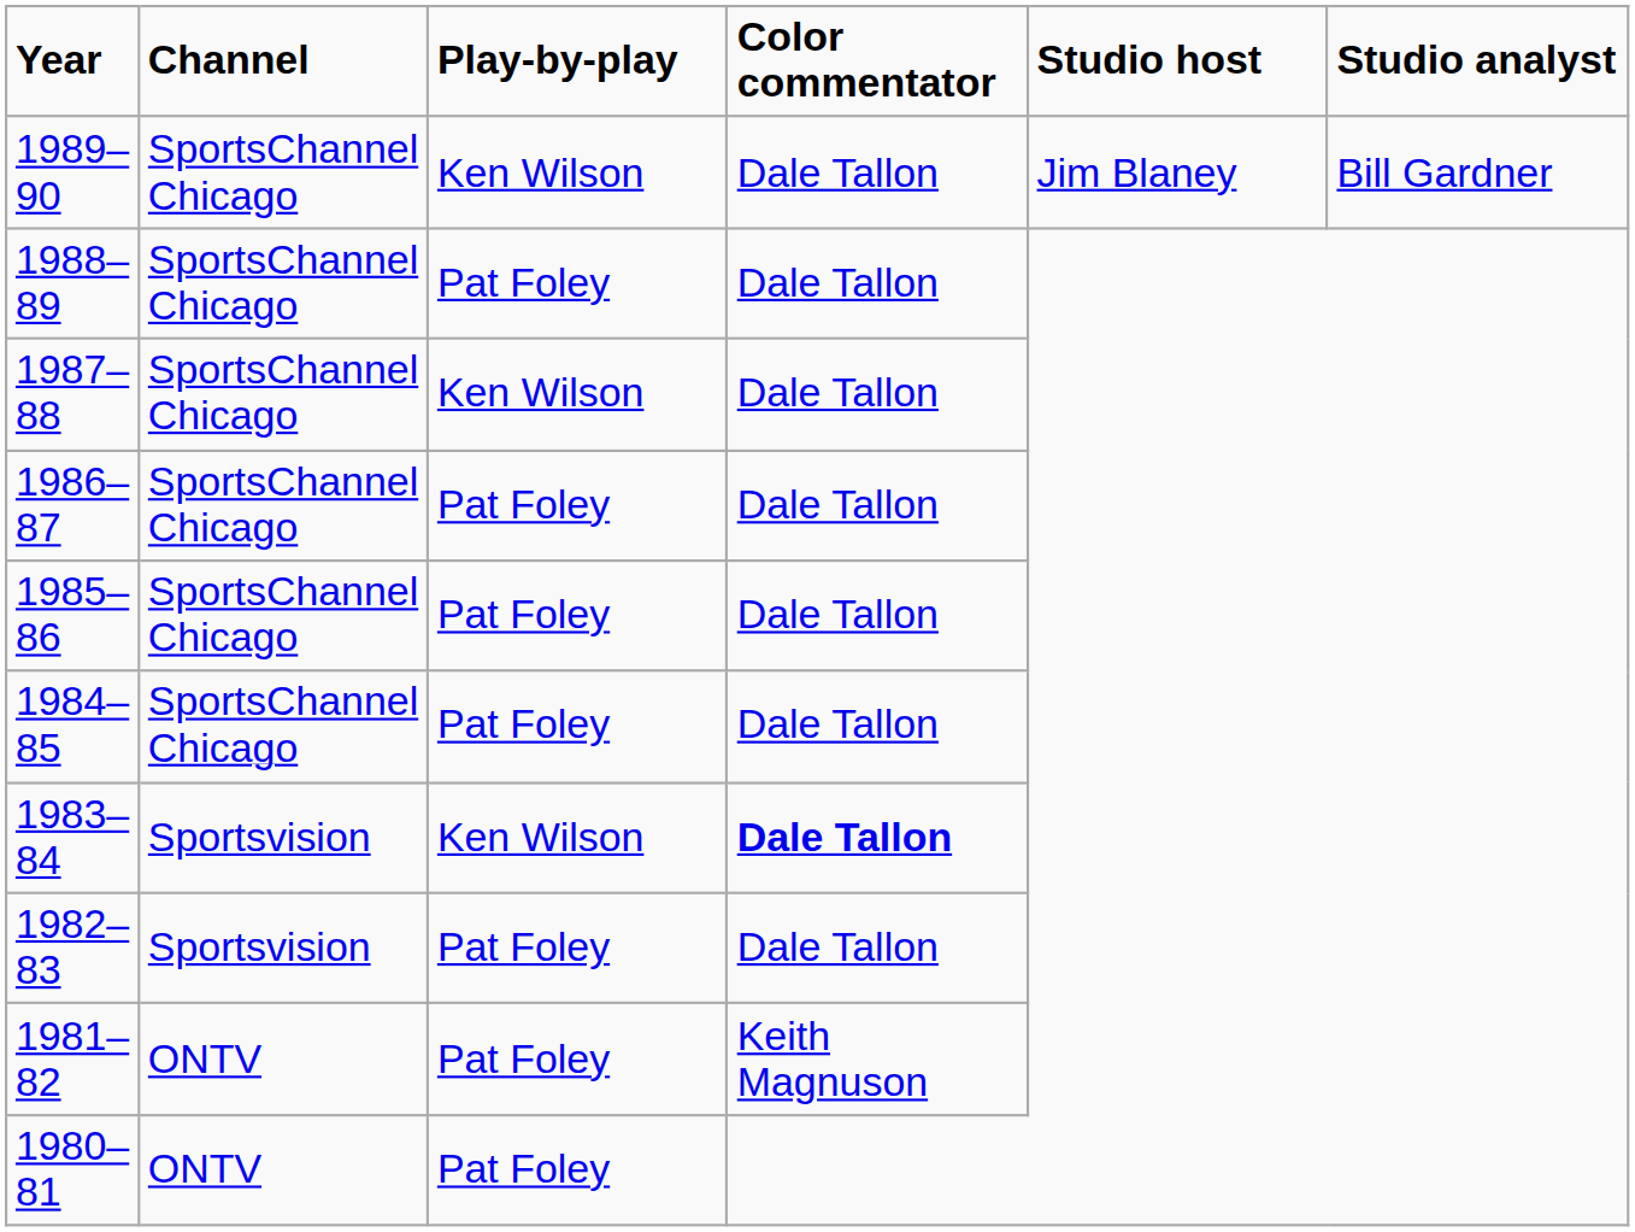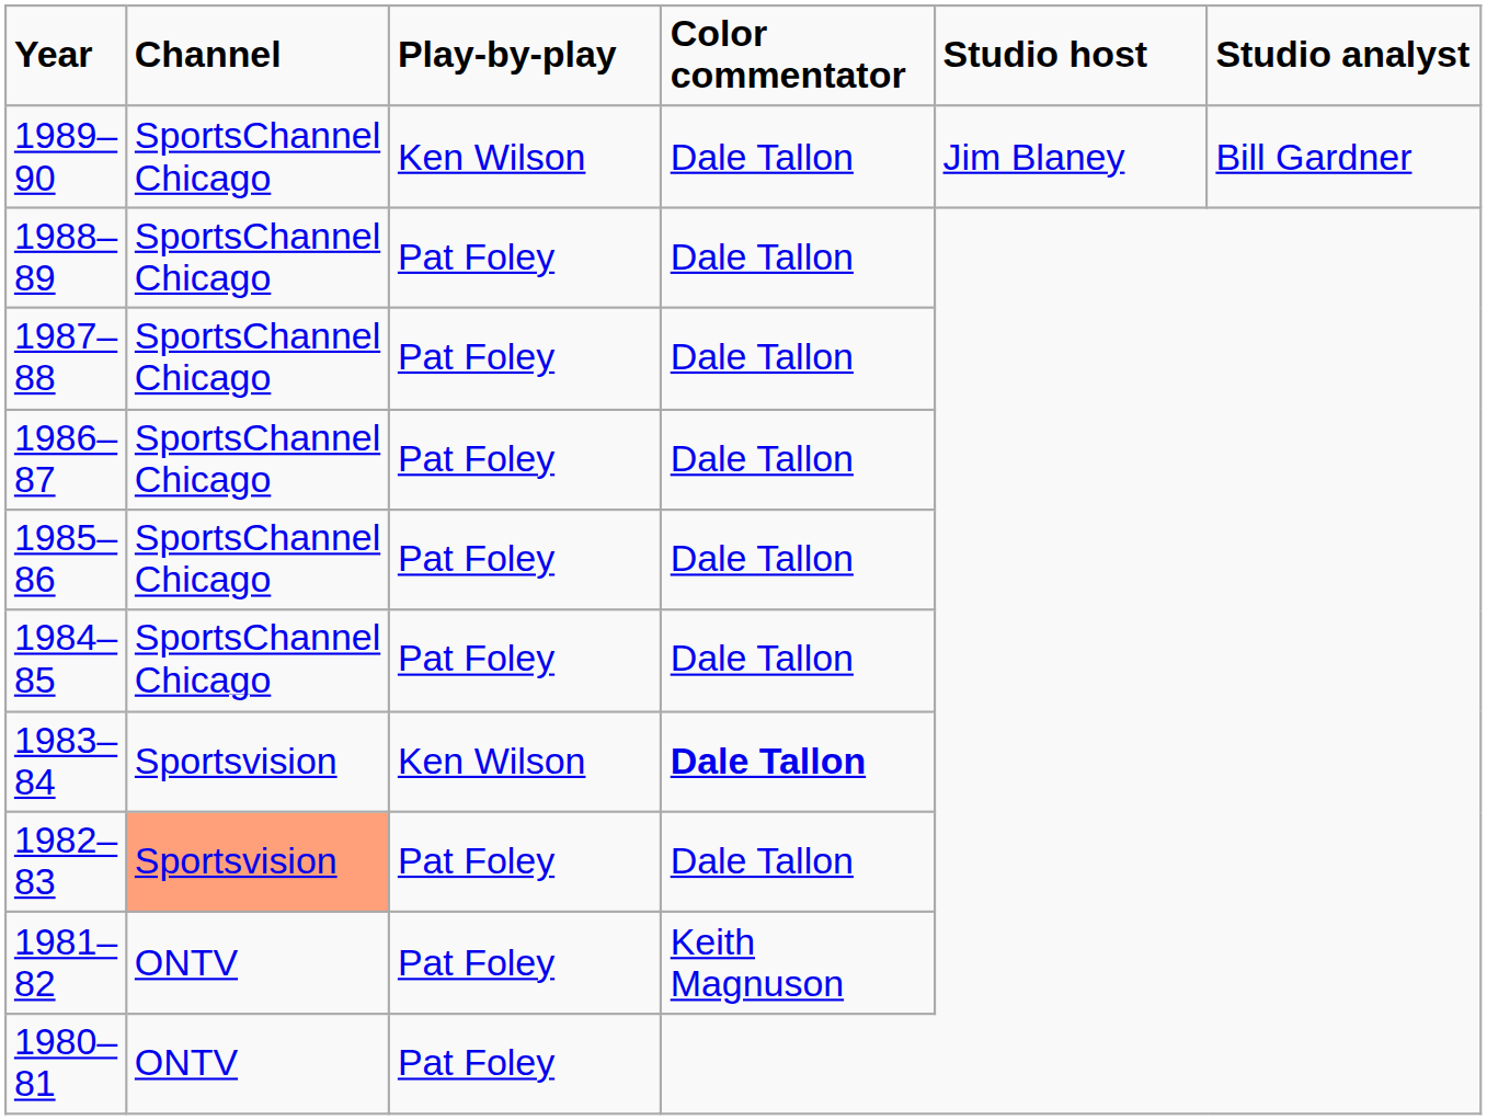 <table class="wikitable">
 <tr>
 <td width="40"><strong>Year</strong></td>
 <td width="40"><strong>Channel</strong></td>
 <td width="110"><strong>Play-by-play</strong></td>
 <td width="110"><strong>Color commentator</strong></td>
 <td width="110"><strong>Studio host</strong></td>
 <td width="110"><strong>Studio analyst</strong></td>
 </tr>
 <tr>
 <td><a href='#'>1989–90</a></td>
 <td><a href='#'>SportsChannel Chicago</a></td>
 <td><a href='#'>Ken Wilson</a></td>
 <td><a href='#'>Dale Tallon</a></td>
 <td><a href='#'>Jim Blaney</a></td>
 <td><a href='#'>Bill Gardner</a></td>
 </tr>
 <tr>
 <td><a href='#'>1988–89</a></td>
 <td><a href='#'>SportsChannel Chicago</a></td>
 <td><a href='#'>Pat Foley</a></td>
 <td><a href='#'>Dale Tallon</a></td>
 </tr>
 <tr>
 <td><a href='#'>1987–88</a></td>
 <td><a href='#'>SportsChannel Chicago</a></td>
-<td><a href='#'>Ken Wilson</a></td>
+<td><a href='#'>Pat Foley</a></td>
 <td><a href='#'>Dale Tallon</a></td>
 </tr>
 <tr>
 <td><a href='#'>1986–87</a></td>
 <td><a href='#'>SportsChannel Chicago</a></td>
 <td><a href='#'>Pat Foley</a></td>
 <td><a href='#'>Dale Tallon</a></td>
 </tr>
 <tr>
 <td><a href='#'>1985–86</a></td>
 <td><a href='#'>SportsChannel Chicago</a></td>
 <td><a href='#'>Pat Foley</a></td>
 <td><a href='#'>Dale Tallon</a></td>
 </tr>
 <tr>
 <td><a href='#'>1984–85</a></td>
 <td><a href='#'>SportsChannel Chicago</a></td>
 <td><a href='#'>Pat Foley</a></td>
 <td><a href='#'>Dale Tallon</a></td>
 </tr>
 <tr>
 <td><a href='#'>1983–84</a></td>
 <td><a href='#'>Sportsvision</a></td>
 <td><a href='#'>Ken Wilson</a></td>
 <td><strong><a href='#'>Dale Tallon</a></strong></td>
 </tr>
 <tr>
 <td><a href='#'>1982–83</a></td>
-<td><a href='#'>Sportsvision</a></td>
+<td style="background: lightsalmon;"><a href='#'>Sportsvision</a></td>
 <td><a href='#'>Pat Foley</a></td>
 <td><a href='#'>Dale Tallon</a></td>
 </tr>
 <tr>
 <td><a href='#'>1981–82</a></td>
 <td><a href='#'>ONTV</a></td>
 <td><a href='#'>Pat Foley</a></td>
 <td><a href='#'>Keith Magnuson</a></td>
 </tr>
 <tr>
 <td><a href='#'>1980–81</a></td>
 <td><a href='#'>ONTV</a></td>
 <td><a href='#'>Pat Foley</a></td>
 </tr>
 </table>
